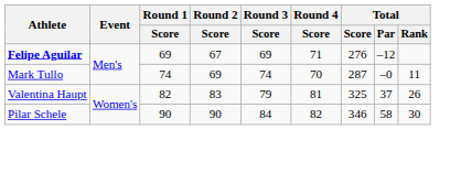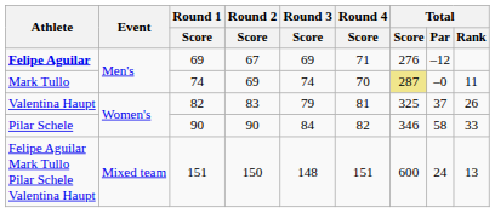 <table class=wikitable style="font-size:90%;">
 <tr>
 <th rowspan=2>Athlete</th>
 <th rowspan=2>Event</th>
 <th>Round 1</th>
 <th>Round 2</th>
 <th>Round 3</th>
 <th>Round 4</th>
 <th colspan=3>Total</th>
 </tr>
 <tr style="font-size:95%">
 <th>Score</th>
 <th>Score</th>
 <th>Score</th>
 <th>Score</th>
 <th>Score</th>
 <th>Par</th>
 <th>Rank</th>
 </tr>
 <tr align=center>
 <td align=left><strong><a href='#'>Felipe Aguilar</a></strong></td>
 <td align=left rowspan=2><a href='#'>Men's</a></td>
 <td>69</td>
 <td>67</td>
 <td>69</td>
 <td>71</td>
 <td>276</td>
 <td>–12</td>
 <td></td>
 </tr>
 <tr align=center>
 <td align=left><a href='#'>Mark Tullo</a></td>
 <td>74</td>
 <td>69</td>
 <td>74</td>
 <td>70</td>
-<td>287</td>
+<td style="background: khaki;">287</td>
 <td>–0</td>
 <td>11</td>
 </tr>
 <tr align=center>
 <td align=left><a href='#'>Valentina Haupt</a></td>
 <td align=left rowspan=2><a href='#'>Women's</a></td>
 <td>82</td>
 <td>83</td>
 <td>79</td>
 <td>81</td>
 <td>325</td>
 <td>37</td>
 <td>26</td>
 </tr>
 <tr align=center>
 <td align=left><a href='#'>Pilar Schele</a></td>
 <td>90</td>
 <td>90</td>
 <td>84</td>
 <td>82</td>
 <td>346</td>
 <td>58</td>
-<td>30</td>
+<td>33</td>
+</tr>
+<tr align=center>
+<td align=left><a href='#'>Felipe Aguilar</a><br><a href='#'>Mark Tullo</a><br><a href='#'>Pilar Schele</a><br><a href='#'>Valentina Haupt</a></td>
+<td align=left><a href='#'>Mixed team</a></td>
+<td>151</td>
+<td>150</td>
+<td>148</td>
+<td>151</td>
+<td>600</td>
+<td>24</td>
+<td>13</td>
 </tr>
 </table>
